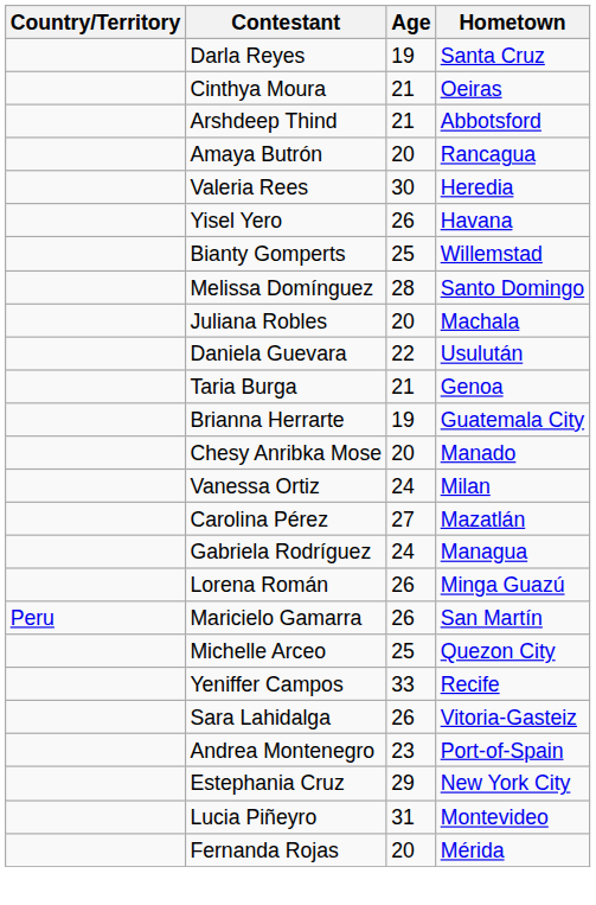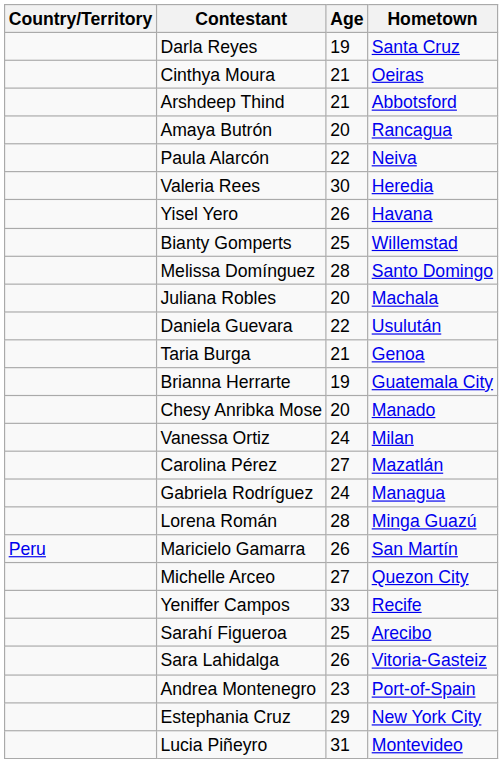 <table class="wikitable sortable" style="font-size: 95%;">
 <tr>
 <th>Country/Territory</th>
 <th>Contestant</th>
 <th>Age</th>
 <th>Hometown</th>
 </tr>
 <tr>
 <td></td>
 <td>Darla Reyes</td>
 <td>19</td>
 <td><a href='#'>Santa Cruz</a></td>
 </tr>
 <tr>
 <td></td>
 <td>Cinthya Moura</td>
 <td>21</td>
 <td><a href='#'>Oeiras</a></td>
 </tr>
 <tr>
 <td></td>
 <td>Arshdeep Thind</td>
 <td>21</td>
 <td><a href='#'>Abbotsford</a></td>
 </tr>
 <tr>
 <td></td>
 <td>Amaya Butrón</td>
 <td>20</td>
 <td><a href='#'>Rancagua</a></td>
+</tr>
+<tr>
+<td></td>
+<td>Paula Alarcón</td>
+<td>22</td>
+<td><a href='#'>Neiva</a></td>
 </tr>
 <tr>
 <td></td>
 <td>Valeria Rees</td>
 <td>30</td>
 <td><a href='#'>Heredia</a></td>
 </tr>
 <tr>
 <td></td>
 <td>Yisel Yero</td>
 <td>26</td>
 <td><a href='#'>Havana</a></td>
 </tr>
 <tr>
 <td></td>
 <td>Bianty Gomperts</td>
 <td>25</td>
 <td><a href='#'>Willemstad</a></td>
 </tr>
 <tr>
 <td></td>
 <td>Melissa Domínguez</td>
 <td>28</td>
 <td><a href='#'>Santo Domingo</a></td>
 </tr>
 <tr>
 <td></td>
 <td>Juliana Robles</td>
 <td>20</td>
 <td><a href='#'>Machala</a></td>
 </tr>
 <tr>
 <td></td>
 <td>Daniela Guevara</td>
 <td>22</td>
 <td><a href='#'>Usulután</a></td>
 </tr>
 <tr>
 <td></td>
 <td>Taria Burga</td>
 <td>21</td>
 <td><a href='#'>Genoa</a></td>
 </tr>
 <tr>
 <td></td>
 <td>Brianna Herrarte</td>
 <td>19</td>
 <td><a href='#'>Guatemala City</a></td>
 </tr>
 <tr>
 <td></td>
 <td>Chesy Anribka Mose</td>
 <td>20</td>
 <td><a href='#'>Manado</a></td>
 </tr>
 <tr>
 <td></td>
 <td>Vanessa Ortiz</td>
 <td>24</td>
 <td><a href='#'>Milan</a></td>
 </tr>
 <tr>
 <td></td>
 <td>Carolina Pérez</td>
 <td>27</td>
 <td><a href='#'>Mazatlán</a></td>
 </tr>
 <tr>
 <td></td>
 <td>Gabriela Rodríguez</td>
 <td>24</td>
 <td><a href='#'>Managua</a></td>
 </tr>
 <tr>
 <td></td>
 <td>Lorena Román</td>
-<td>26</td>
+<td>28</td>
 <td><a href='#'>Minga Guazú</a></td>
 </tr>
 <tr>
 <td> <a href='#'>Peru</a></td>
 <td>Maricielo Gamarra</td>
 <td>26</td>
 <td><a href='#'>San Martín</a></td>
 </tr>
 <tr>
 <td></td>
 <td>Michelle Arceo</td>
-<td>25</td>
+<td>27</td>
 <td><a href='#'>Quezon City</a></td>
 </tr>
 <tr>
 <td></td>
 <td>Yeniffer Campos</td>
 <td>33</td>
 <td><a href='#'>Recife</a></td>
+</tr>
+<tr>
+<td></td>
+<td>Sarahí Figueroa</td>
+<td>25</td>
+<td><a href='#'>Arecibo</a></td>
 </tr>
 <tr>
 <td></td>
 <td>Sara Lahidalga</td>
 <td>26</td>
 <td><a href='#'>Vitoria-Gasteiz</a></td>
 </tr>
 <tr>
 <td></td>
 <td>Andrea Montenegro</td>
 <td>23</td>
 <td><a href='#'>Port-of-Spain</a></td>
 </tr>
 <tr>
 <td></td>
 <td>Estephania Cruz</td>
 <td>29</td>
 <td><a href='#'>New York City</a></td>
 </tr>
 <tr>
 <td></td>
 <td>Lucia Piñeyro</td>
 <td>31</td>
 <td><a href='#'>Montevideo</a></td>
 </tr>
-<tr>
-<td></td>
-<td>Fernanda Rojas</td>
-<td>20</td>
-<td><a href='#'>Mérida</a></td>
-</tr>
 </table>
